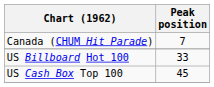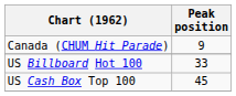 <table class="wikitable sortable">
 <tr>
 <th>Chart (1962)</th>
 <th>Peak<br>position</th>
 </tr>
 <tr>
 <td>Canada (<a href='#'>CHUM <em>Hit Parade</em></a>)</td>
-<td style="text-align:center;">7</td>
+<td style="text-align:center;">9</td>
 </tr>
 <tr>
 </tr>
 <tr>
 </tr>
 <tr>
 <td>US <em><a href='#'>Billboard</a></em> <a href='#'>Hot 100</a></td>
 <td style="text-align:center;">33</td>
 </tr>
 <tr>
 <td>US <a href='#'><em>Cash Box</em></a> Top 100</td>
 <td align="center">45</td>
 </tr>
 <tr>
 </tr>
 </table>
